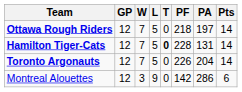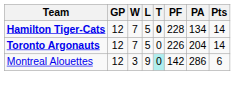 <table class="wikitable">
 <tr>
 <th>Team</th>
 <th>GP</th>
 <th>W</th>
 <th>L</th>
 <th>T</th>
 <th>PF</th>
 <th>PA</th>
 <th>Pts</th>
 </tr>
 <tr style="text-align:center;">
-<td style="text-align:left;"><strong><a href='#'>Ottawa Rough Riders</a></strong></td>
-<td>12</td>
-<td>7</td>
-<td>5</td>
-<td>0</td>
-<td>218</td>
-<td>197</td>
-<td>14</td>
-</tr>
-<tr style="text-align:center;">
 <td style="text-align:left;"><strong><a href='#'>Hamilton Tiger-Cats</a></strong></td>
 <td>12</td>
 <td>7</td>
 <td>5</td>
 <td><strong>0</strong></td>
 <td>228</td>
-<td>131</td>
+<td>134</td>
 <td>14</td>
 </tr>
 <tr style="text-align:center;">
 <td style="text-align:left;"><strong><a href='#'>Toronto Argonauts</a></strong></td>
 <td>12</td>
 <td>7</td>
 <td>5</td>
 <td>0</td>
 <td>226</td>
 <td>204</td>
 <td>14</td>
 </tr>
 <tr style="text-align:center;">
 <td style="text-align:left;"><a href='#'>Montreal Alouettes</a></td>
 <td>12</td>
 <td>3</td>
 <td>9</td>
-<td>0</td>
+<td style="background: paleturquoise;">0</td>
 <td>142</td>
 <td>286</td>
 <td>6</td>
 </tr>
 </table>
